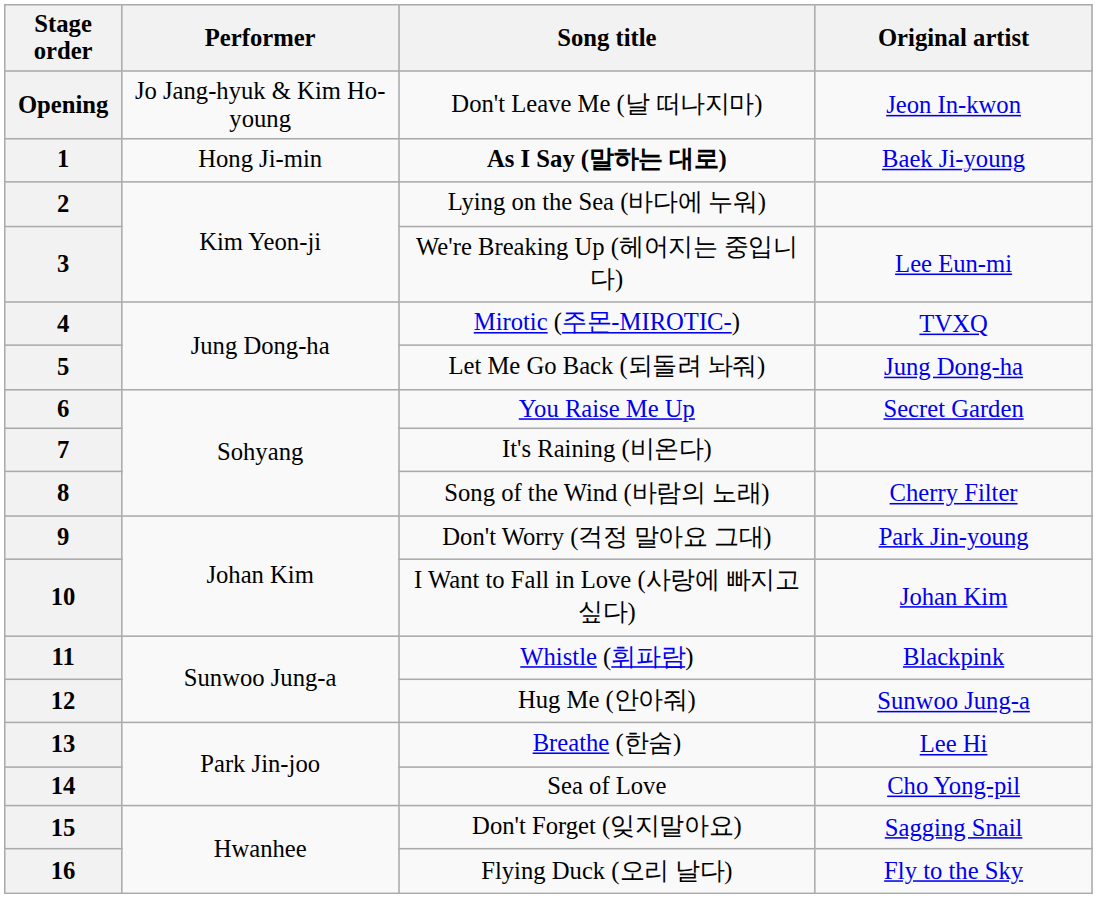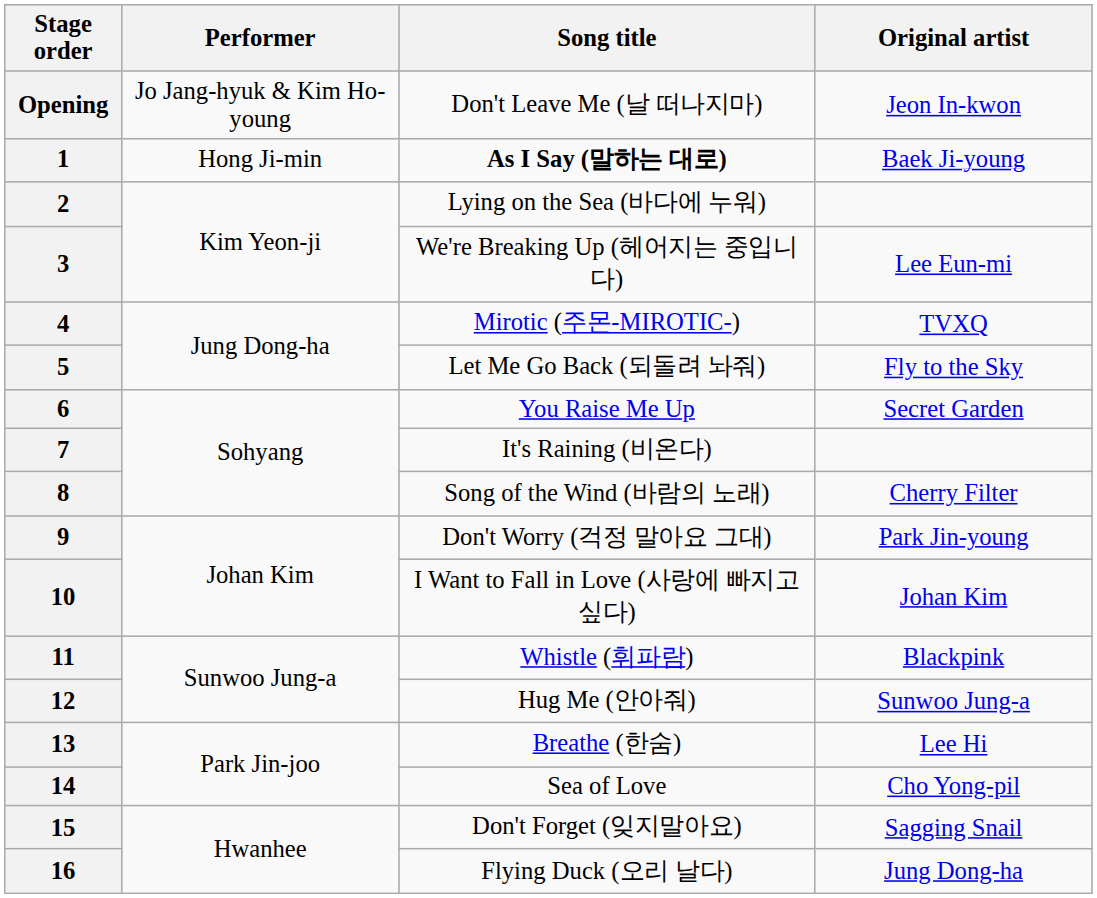 <table class="wikitable" style="text-align:center; width:80%;">
 <tr>
 <th width="5%">Stage order</th>
 <th width="20%">Performer</th>
 <th width="30%">Song title</th>
 <th width="20%">Original artist</th>
 </tr>
 <tr>
 <th>Opening</th>
 <td>Jo Jang-hyuk & Kim Ho-young</td>
 <td>Don't Leave Me (날 떠나지마)</td>
 <td><a href='#'>Jeon In-kwon</a></td>
 </tr>
 <tr>
 <th>1</th>
 <td rowspan=2>Hong Ji-min</td>
 <td><strong>As I Say (말하는 대로)</strong></td>
 <td><a href='#'>Baek Ji-young</a></td>
 </tr>
 <tr>
 <th rowspan=2>2</th>
 <td rowspan=2>Lying on the Sea (바다에 누워)</td>
 <td rowspan=2></td>
 </tr>
 <tr>
 <td rowspan=2>Kim Yeon-ji</td>
 </tr>
 <tr>
 <th>3</th>
 <td>We're Breaking Up (헤어지는 중입니다)</td>
 <td><a href='#'>Lee Eun-mi</a></td>
 </tr>
 <tr>
 <th>4</th>
 <td rowspan=3>Jung Dong-ha</td>
 <td><a href='#'>Mirotic</a> (<a href='#'>주몬-MIROTIC-</a>)</td>
 <td><a href='#'>TVXQ</a></td>
 </tr>
 <tr>
 <th>5</th>
 <td>Let Me Go Back (되돌려 놔줘)</td>
-<td><a href='#'>Jung Dong-ha</a></td>
+<td><a href='#'>Fly to the Sky</a></td>
 </tr>
 <tr>
 <th rowspan=2>6</th>
 <td rowspan=2><a href='#'>You Raise Me Up</a></td>
 <td rowspan=2><a href='#'>Secret Garden</a></td>
 </tr>
 <tr>
 <td rowspan=3>Sohyang</td>
 </tr>
 <tr>
 <th>7</th>
 <td>It's Raining (비온다)</td>
 <td></td>
 </tr>
 <tr>
 <th>8</th>
 <td>Song of the Wind (바람의 노래)</td>
 <td><a href='#'>Cherry Filter</a></td>
 </tr>
 <tr>
 <th>9</th>
 <td rowspan=2>Johan Kim</td>
 <td>Don't Worry (걱정 말아요 그대)</td>
 <td><a href='#'>Park Jin-young</a></td>
 </tr>
 <tr>
 <th>10</th>
 <td>I Want to Fall in Love (사랑에 빠지고 싶다)</td>
 <td><a href='#'>Johan Kim</a></td>
 </tr>
 <tr>
 <th>11</th>
 <td rowspan=3>Sunwoo Jung-a</td>
 <td><a href='#'>Whistle</a> (<a href='#'>휘파람</a>)</td>
 <td><a href='#'>Blackpink</a></td>
 </tr>
 <tr>
 <th>12</th>
 <td>Hug Me (안아줘)</td>
 <td><a href='#'>Sunwoo Jung-a</a></td>
 </tr>
 <tr>
 <th rowspan=2>13</th>
 <td rowspan=2><a href='#'>Breathe</a> (한숨)</td>
 <td rowspan=2><a href='#'>Lee Hi</a></td>
 </tr>
 <tr>
 <td rowspan=2>Park Jin-joo</td>
 </tr>
 <tr>
 <th>14</th>
 <td>Sea of Love</td>
 <td><a href='#'>Cho Yong-pil</a></td>
 </tr>
 <tr>
 <th>15</th>
 <td rowspan=2>Hwanhee</td>
 <td>Don't Forget (잊지말아요)</td>
 <td><a href='#'>Sagging Snail</a> </td>
 </tr>
 <tr>
 <th>16</th>
 <td>Flying Duck (오리 날다)</td>
-<td><a href='#'>Fly to the Sky</a></td>
+<td><a href='#'>Jung Dong-ha</a></td>
 </tr>
 </table>
